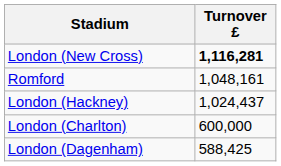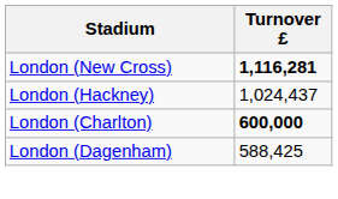 <table class="wikitable">
 <tr>
 <th width=200>Stadium</th>
 <th width=80>Turnover £</th>
 </tr>
 <tr>
 <td><a href='#'>London (New Cross)</a></td>
 <td><strong>1,116,281</strong></td>
 </tr>
 <tr>
-<td><a href='#'>Romford</a></td>
-<td>1,048,161</td>
-</tr>
-<tr>
 <td><a href='#'>London (Hackney)</a></td>
 <td>1,024,437</td>
 </tr>
 <tr>
 <td><a href='#'>London (Charlton)</a></td>
-<td>600,000</td>
+<td><strong>600,000</strong></td>
 </tr>
 <tr>
 <td><a href='#'>London (Dagenham)</a></td>
 <td>588,425</td>
 </tr>
 </table>
